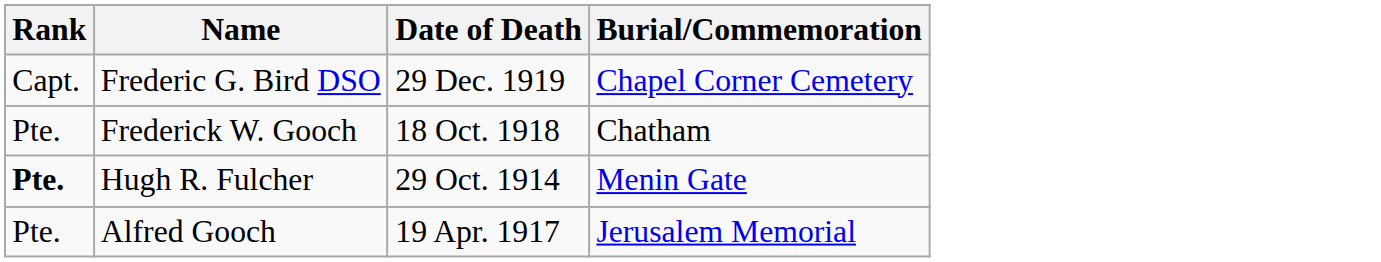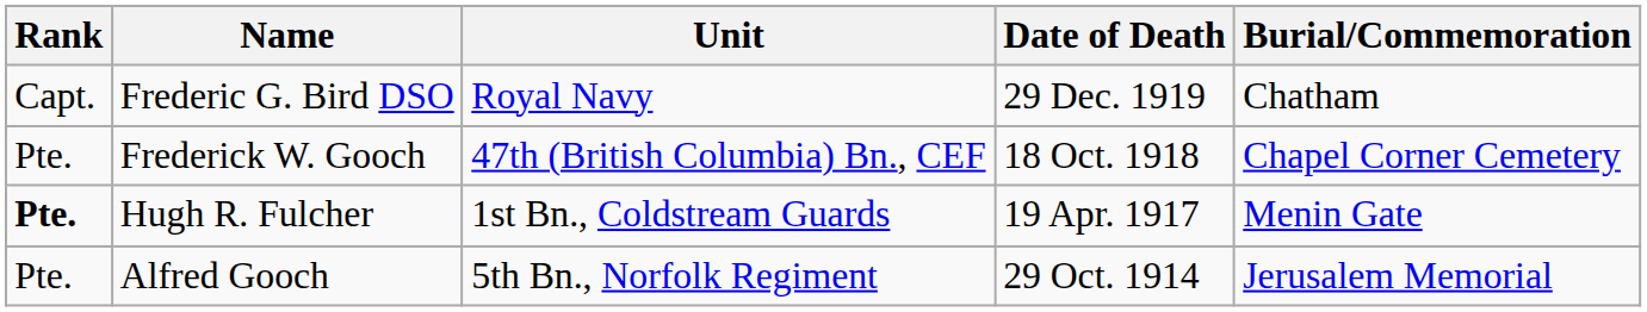 <table class="wikitable">
 <tr>
 <th>Rank</th>
 <th>Name</th>
+<th>Unit</th>
 <th>Date of Death</th>
 <th>Burial/Commemoration</th>
 </tr>
 <tr>
 <td>Capt.</td>
 <td>Frederic G. Bird <a href='#'>DSO</a></td>
+<td><a href='#'>Royal Navy</a></td>
 <td>29 Dec. 1919</td>
-<td><a href='#'>Chapel Corner Cemetery</a></td>
+<td>Chatham</td>
 </tr>
 <tr>
 <td>Pte.</td>
 <td>Frederick W. Gooch</td>
+<td><a href='#'>47th (British Columbia) Bn.</a>, <a href='#'>CEF</a></td>
 <td>18 Oct. 1918</td>
-<td>Chatham</td>
+<td><a href='#'>Chapel Corner Cemetery</a></td>
 </tr>
 <tr>
 <td><strong>Pte.</strong></td>
 <td>Hugh R. Fulcher</td>
-<td>29 Oct. 1914</td>
+<td>1st Bn., <a href='#'>Coldstream Guards</a></td>
+<td>19 Apr. 1917</td>
 <td><a href='#'>Menin Gate</a></td>
 </tr>
 <tr>
 <td>Pte.</td>
 <td>Alfred Gooch</td>
-<td>19 Apr. 1917</td>
+<td>5th Bn., <a href='#'>Norfolk Regiment</a></td>
+<td>29 Oct. 1914</td>
 <td><a href='#'>Jerusalem Memorial</a></td>
 </tr>
 </table>
